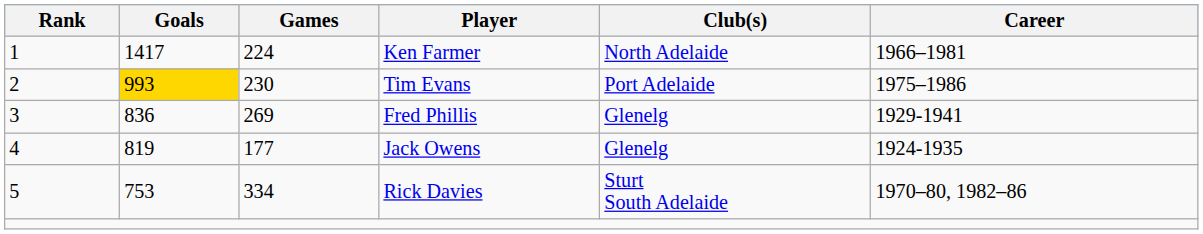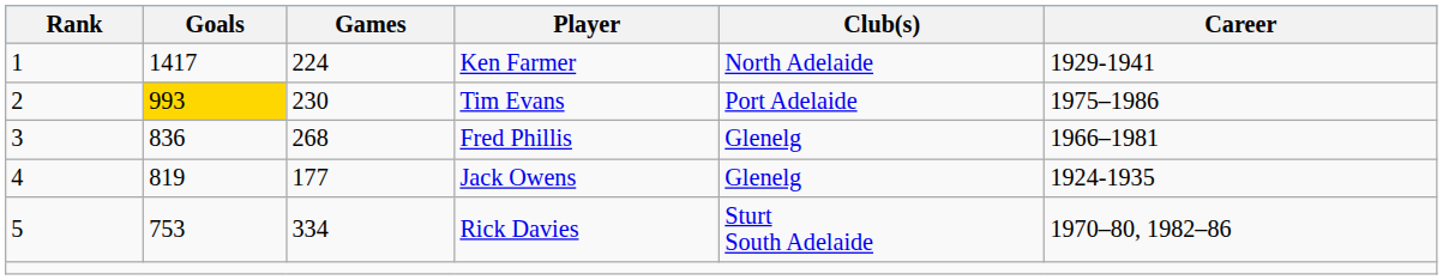 <table class="wikitable" style="width:75%;">
 <tr style="background:#87cefa;">
 <th>Rank</th>
 <th>Goals</th>
 <th>Games</th>
 <th>Player</th>
 <th>Club(s)</th>
 <th>Career</th>
 </tr>
 <tr>
 <td>1</td>
 <td>1417</td>
 <td>224</td>
 <td><a href='#'>Ken Farmer</a></td>
 <td><a href='#'>North Adelaide</a></td>
-<td>1966–1981</td>
+<td>1929-1941</td>
 </tr>
 <tr>
 <td>2</td>
 <td style="background: gold;">993</td>
 <td>230</td>
 <td><a href='#'>Tim Evans</a></td>
 <td><a href='#'>Port Adelaide</a></td>
 <td>1975–1986</td>
 </tr>
 <tr>
 <td>3</td>
 <td>836</td>
-<td>269</td>
+<td>268</td>
 <td><a href='#'>Fred Phillis</a></td>
 <td><a href='#'>Glenelg</a></td>
-<td>1929-1941</td>
+<td>1966–1981</td>
 </tr>
 <tr>
 <td>4</td>
 <td>819</td>
 <td>177</td>
 <td><a href='#'>Jack Owens</a></td>
 <td><a href='#'>Glenelg</a></td>
 <td>1924-1935</td>
 </tr>
 <tr>
 <td>5</td>
 <td>753</td>
 <td>334</td>
 <td><a href='#'>Rick Davies</a></td>
 <td><a href='#'>Sturt</a><br><a href='#'>South Adelaide</a></td>
 <td>1970–80, 1982–86</td>
 </tr>
 <tr>
 <td colspan=6></td>
 </tr>
 </table>
